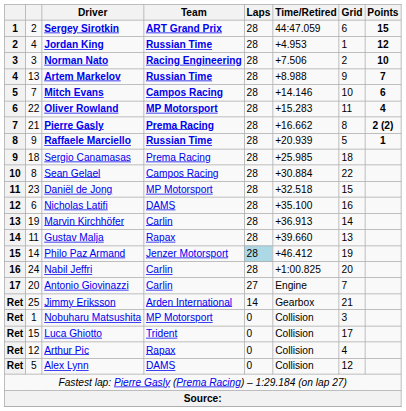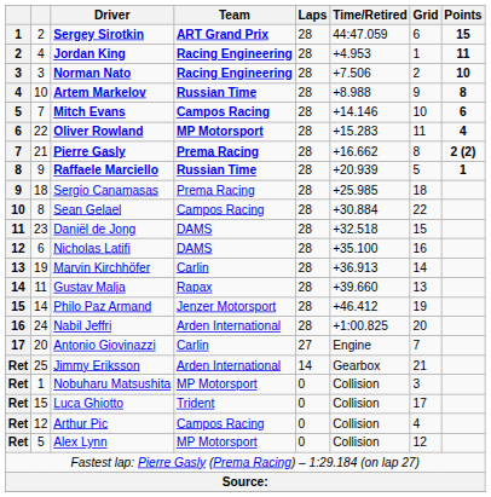 <table class="wikitable" style="font-size:85%">
 <tr>
 <th></th>
 <th></th>
 <th>Driver</th>
 <th>Team</th>
 <th>Laps</th>
 <th>Time/Retired</th>
 <th>Grid</th>
 <th>Points</th>
 </tr>
 <tr>
 <th>1</th>
 <td align="center">2</td>
 <td> <strong><a href='#'>Sergey Sirotkin</a></strong></td>
 <td><strong><a href='#'>ART Grand Prix</a></strong></td>
 <td>28</td>
 <td>44:47.059</td>
 <td>6</td>
 <td align="center"><strong>15</strong></td>
 </tr>
 <tr>
 <th>2</th>
 <td align="center">4</td>
 <td> <strong><a href='#'>Jordan King</a></strong></td>
-<td><strong><a href='#'>Russian Time</a></strong></td>
+<td><strong><a href='#'>Racing Engineering</a></strong></td>
 <td>28</td>
 <td>+4.953</td>
 <td>1</td>
-<td align="center"><strong>12</strong></td>
+<td align="center"><strong>11</strong></td>
 </tr>
 <tr>
 <th>3</th>
 <td align="center">3</td>
 <td> <strong><a href='#'>Norman Nato</a></strong></td>
 <td><strong><a href='#'>Racing Engineering</a></strong></td>
 <td>28</td>
 <td>+7.506</td>
 <td>2</td>
 <td align="center"><strong>10</strong></td>
 </tr>
 <tr>
 <th>4</th>
-<td align="center">13</td>
+<td align="center">10</td>
 <td> <strong><a href='#'>Artem Markelov</a></strong></td>
 <td><strong><a href='#'>Russian Time</a></strong></td>
 <td>28</td>
 <td>+8.988</td>
 <td>9</td>
-<td align="center"><strong>7</strong></td>
+<td align="center"><strong>8</strong></td>
 </tr>
 <tr>
 <th>5</th>
 <td align="center">7</td>
 <td> <strong><a href='#'>Mitch Evans</a></strong></td>
 <td><strong><a href='#'>Campos Racing</a></strong></td>
 <td>28</td>
 <td>+14.146</td>
 <td>10</td>
 <td align="center"><strong>6</strong></td>
 </tr>
 <tr>
 <th>6</th>
 <td align="center">22</td>
 <td> <strong><a href='#'>Oliver Rowland</a></strong></td>
 <td><strong><a href='#'>MP Motorsport</a></strong></td>
 <td>28</td>
 <td>+15.283</td>
 <td>11</td>
 <td align="center"><strong>4</strong></td>
 </tr>
 <tr>
 <th>7</th>
 <td align="center">21</td>
 <td> <strong><a href='#'>Pierre Gasly</a></strong></td>
 <td><strong><a href='#'>Prema Racing</a></strong></td>
 <td>28</td>
 <td>+16.662</td>
 <td>8</td>
 <td align="center"><strong>2 (2)</strong></td>
 </tr>
 <tr>
 <th>8</th>
 <td align="center">9</td>
 <td> <strong><a href='#'>Raffaele Marciello</a></strong></td>
 <td><strong><a href='#'>Russian Time</a></strong></td>
 <td>28</td>
 <td>+20.939</td>
 <td>5</td>
 <td align="center"><strong>1</strong></td>
 </tr>
 <tr>
 <th>9</th>
 <td align="center">18</td>
 <td> <a href='#'>Sergio Canamasas</a></td>
 <td><a href='#'>Prema Racing</a></td>
 <td>28</td>
 <td>+25.985</td>
 <td>18</td>
 <td></td>
 </tr>
 <tr>
 <th>10</th>
 <td align="center">8</td>
 <td> <a href='#'>Sean Gelael</a></td>
 <td><a href='#'>Campos Racing</a></td>
 <td>28</td>
 <td>+30.884</td>
 <td>22</td>
 <td></td>
 </tr>
 <tr>
 <th>11</th>
 <td align="center">23</td>
 <td> <a href='#'>Daniël de Jong</a></td>
-<td><a href='#'>MP Motorsport</a></td>
+<td><a href='#'>DAMS</a></td>
 <td>28</td>
 <td>+32.518</td>
 <td>15</td>
 <td></td>
 </tr>
 <tr>
 <th>12</th>
 <td align="center">6</td>
 <td> <a href='#'>Nicholas Latifi</a></td>
 <td><a href='#'>DAMS</a></td>
 <td>28</td>
 <td>+35.100</td>
 <td>16</td>
 <td></td>
 </tr>
 <tr>
 <th>13</th>
 <td align="center">19</td>
 <td> <a href='#'>Marvin Kirchhöfer</a></td>
 <td><a href='#'>Carlin</a></td>
 <td>28</td>
 <td>+36.913</td>
 <td>14</td>
 <td></td>
 </tr>
 <tr>
 <th>14</th>
 <td align="center">11</td>
 <td> <a href='#'>Gustav Malja</a></td>
 <td><a href='#'>Rapax</a></td>
 <td>28</td>
 <td>+39.660</td>
 <td>13</td>
 <td></td>
 </tr>
 <tr>
 <th>15</th>
 <td align="center">14</td>
 <td> <a href='#'>Philo Paz Armand</a></td>
 <td><a href='#'>Jenzer Motorsport</a></td>
-<td style="background: lightblue;">28</td>
+<td>28</td>
 <td>+46.412</td>
 <td>19</td>
 <td></td>
 </tr>
 <tr>
 <th>16</th>
 <td align="center">24</td>
 <td> <a href='#'>Nabil Jeffri</a></td>
-<td><a href='#'>Carlin</a></td>
+<td><a href='#'>Arden International</a></td>
 <td>28</td>
 <td>+1:00.825</td>
 <td>20</td>
 <td></td>
 </tr>
 <tr>
 <th>17</th>
 <td align="center">20</td>
 <td> <a href='#'>Antonio Giovinazzi</a></td>
 <td><a href='#'>Carlin</a></td>
 <td>27</td>
 <td>Engine</td>
 <td>7</td>
 <td></td>
 </tr>
 <tr>
 <th>Ret</th>
 <td align="center">25</td>
 <td> <a href='#'>Jimmy Eriksson</a></td>
 <td><a href='#'>Arden International</a></td>
 <td>14</td>
 <td>Gearbox</td>
 <td>21</td>
 <td></td>
 </tr>
 <tr>
 <th>Ret</th>
 <td align="center">1</td>
 <td> <a href='#'>Nobuharu Matsushita</a></td>
 <td><a href='#'>MP Motorsport</a></td>
 <td>0</td>
 <td>Collision</td>
 <td>3</td>
 <td></td>
 </tr>
 <tr>
 <th>Ret</th>
 <td align="center">15</td>
 <td> <a href='#'>Luca Ghiotto</a></td>
 <td><a href='#'>Trident</a></td>
 <td>0</td>
 <td>Collision</td>
 <td>17</td>
 <td></td>
 </tr>
 <tr>
 <th>Ret</th>
 <td align="center">12</td>
 <td> <a href='#'>Arthur Pic</a></td>
-<td><a href='#'>Rapax</a></td>
+<td><a href='#'>Campos Racing</a></td>
 <td>0</td>
 <td>Collision</td>
 <td>4</td>
 <td></td>
 </tr>
 <tr>
 <th>Ret</th>
 <td align="center">5</td>
 <td> <a href='#'>Alex Lynn</a></td>
-<td><a href='#'>DAMS</a></td>
+<td><a href='#'>MP Motorsport</a></td>
 <td>0</td>
 <td>Collision</td>
 <td>12</td>
 <td></td>
 </tr>
 <tr>
 <td colspan="8" align="center"><em>Fastest lap:  <a href='#'>Pierre Gasly</a> (<a href='#'>Prema Racing</a>) – 1:29.184 (on lap 27)</em></td>
 </tr>
 <tr>
 <th colspan="8">Source:</th>
 </tr>
 <tr>
 </tr>
 </table>
